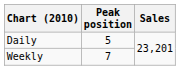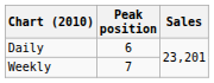 <table class="wikitable sortable">
 <tr>
 <th>Chart (2010)</th>
 <th>Peak<br>position</th>
 <th>Sales</th>
 </tr>
 <tr>
 <td>Daily</td>
-<td align="center">5</td>
+<td align="center">6</td>
 <td rowspan="2">23,201</td>
 </tr>
 <tr>
 <td>Weekly</td>
 <td align="center">7</td>
 </tr>
 </table>
